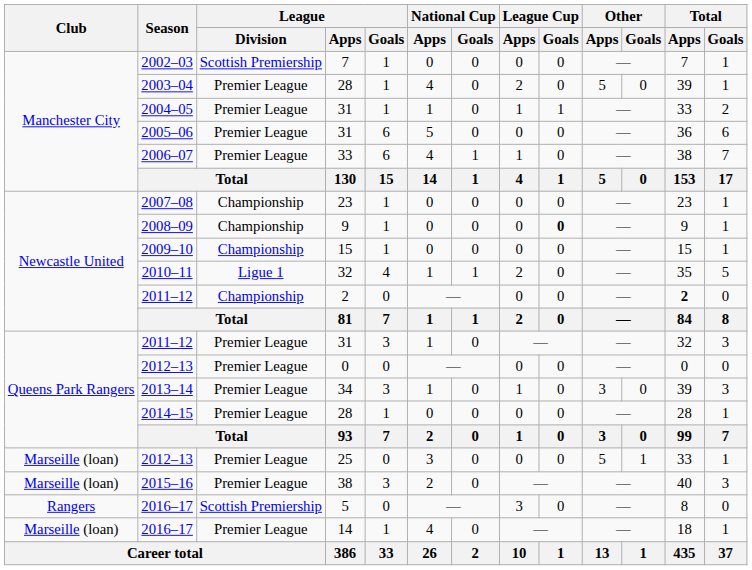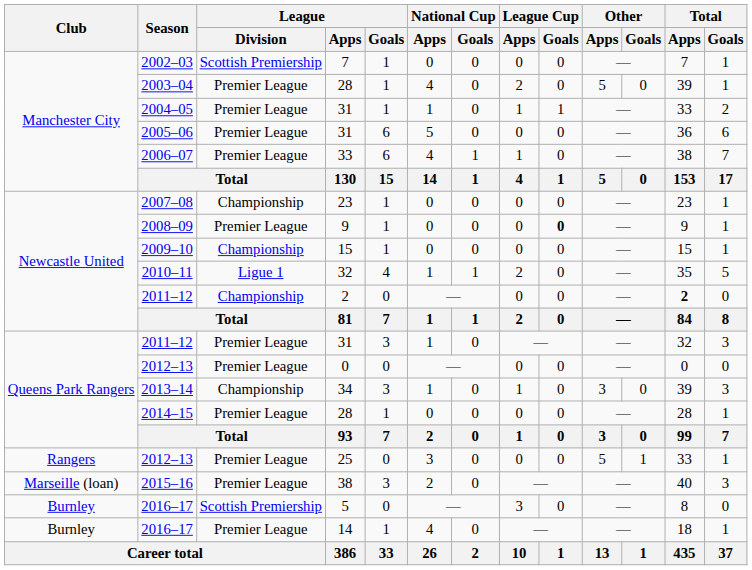 <table class=wikitable style=text-align:center>
 <tr>
 <th rowspan=2>Club</th>
 <th rowspan=2>Season</th>
 <th colspan=3>League</th>
 <th colspan=2>National Cup</th>
 <th colspan=2>League Cup</th>
 <th colspan=2>Other</th>
 <th colspan=2>Total</th>
 </tr>
 <tr>
 <th>Division</th>
 <th>Apps</th>
 <th>Goals</th>
 <th>Apps</th>
 <th>Goals</th>
 <th>Apps</th>
 <th>Goals</th>
 <th>Apps</th>
 <th>Goals</th>
 <th>Apps</th>
 <th>Goals</th>
 </tr>
 <tr>
 <td rowspan=6><a href='#'>Manchester City</a></td>
 <td><a href='#'>2002–03</a></td>
 <td><a href='#'>Scottish Premiership</a></td>
 <td>7</td>
 <td>1</td>
 <td>0</td>
 <td>0</td>
 <td>0</td>
 <td>0</td>
 <td colspan=2>—</td>
 <td>7</td>
 <td>1</td>
 </tr>
 <tr>
 <td><a href='#'>2003–04</a></td>
 <td>Premier League</td>
 <td>28</td>
 <td>1</td>
 <td>4</td>
 <td>0</td>
 <td>2</td>
 <td>0</td>
 <td>5</td>
 <td>0</td>
 <td>39</td>
 <td>1</td>
 </tr>
 <tr>
 <td><a href='#'>2004–05</a></td>
 <td>Premier League</td>
 <td>31</td>
 <td>1</td>
 <td>1</td>
 <td>0</td>
 <td>1</td>
 <td>1</td>
 <td colspan=2>—</td>
 <td>33</td>
 <td>2</td>
 </tr>
 <tr>
 <td><a href='#'>2005–06</a></td>
 <td>Premier League</td>
 <td>31</td>
 <td>6</td>
 <td>5</td>
 <td>0</td>
 <td>0</td>
 <td>0</td>
 <td colspan=2>—</td>
 <td>36</td>
 <td>6</td>
 </tr>
 <tr>
 <td><a href='#'>2006–07</a></td>
 <td>Premier League</td>
 <td>33</td>
 <td>6</td>
 <td>4</td>
 <td>1</td>
 <td>1</td>
 <td>0</td>
 <td colspan=2>—</td>
 <td>38</td>
 <td>7</td>
 </tr>
 <tr>
 <th colspan=2>Total</th>
 <th>130</th>
 <th>15</th>
 <th>14</th>
 <th>1</th>
 <th>4</th>
 <th>1</th>
 <th>5</th>
 <th>0</th>
 <th>153</th>
 <th>17</th>
 </tr>
 <tr>
 <td rowspan=6><a href='#'>Newcastle United</a></td>
 <td><a href='#'>2007–08</a></td>
 <td>Championship</td>
 <td>23</td>
 <td>1</td>
 <td>0</td>
 <td>0</td>
 <td>0</td>
 <td>0</td>
 <td colspan=2>—</td>
 <td>23</td>
 <td>1</td>
 </tr>
 <tr>
 <td><a href='#'>2008–09</a></td>
-<td>Championship</td>
+<td>Premier League</td>
 <td>9</td>
 <td>1</td>
 <td>0</td>
 <td>0</td>
 <td>0</td>
 <td><strong>0</strong></td>
 <td colspan=2>—</td>
 <td>9</td>
 <td>1</td>
 </tr>
 <tr>
 <td><a href='#'>2009–10</a></td>
 <td><a href='#'>Championship</a></td>
 <td>15</td>
 <td>1</td>
 <td>0</td>
 <td>0</td>
 <td>0</td>
 <td>0</td>
 <td colspan=2>—</td>
 <td>15</td>
 <td>1</td>
 </tr>
 <tr>
 <td><a href='#'>2010–11</a></td>
 <td><a href='#'>Ligue 1</a></td>
 <td>32</td>
 <td>4</td>
 <td>1</td>
 <td>1</td>
 <td>2</td>
 <td>0</td>
 <td colspan=2>—</td>
 <td>35</td>
 <td>5</td>
 </tr>
 <tr>
 <td><a href='#'>2011–12</a></td>
 <td><a href='#'>Championship</a></td>
 <td>2</td>
 <td>0</td>
 <td colspan=2>—</td>
 <td>0</td>
 <td>0</td>
 <td colspan=2>—</td>
 <td><strong>2</strong></td>
 <td>0</td>
 </tr>
 <tr>
 <th colspan=2>Total</th>
 <th>81</th>
 <th>7</th>
 <th>1</th>
 <th>1</th>
 <th>2</th>
 <th>0</th>
 <th colspan=2>—</th>
 <th>84</th>
 <th>8</th>
 </tr>
 <tr>
 <td rowspan=5><a href='#'>Queens Park Rangers</a></td>
 <td><a href='#'>2011–12</a></td>
 <td>Premier League</td>
 <td>31</td>
 <td>3</td>
 <td>1</td>
 <td>0</td>
 <td colspan=2>—</td>
 <td colspan=2>—</td>
 <td>32</td>
 <td>3</td>
 </tr>
 <tr>
 <td><a href='#'>2012–13</a></td>
 <td>Premier League</td>
 <td>0</td>
 <td>0</td>
 <td colspan=2>—</td>
 <td>0</td>
 <td>0</td>
 <td colspan=2>—</td>
 <td>0</td>
 <td>0</td>
 </tr>
 <tr>
 <td><a href='#'>2013–14</a></td>
-<td>Premier League</td>
+<td>Championship</td>
 <td>34</td>
 <td>3</td>
 <td>1</td>
 <td>0</td>
 <td>1</td>
 <td>0</td>
 <td>3</td>
 <td>0</td>
 <td>39</td>
 <td>3</td>
 </tr>
 <tr>
 <td><a href='#'>2014–15</a></td>
 <td>Premier League</td>
 <td>28</td>
 <td>1</td>
 <td>0</td>
 <td>0</td>
 <td>0</td>
 <td>0</td>
 <td colspan=2>—</td>
 <td>28</td>
 <td>1</td>
 </tr>
 <tr>
 <th colspan=2>Total</th>
 <th>93</th>
 <th>7</th>
 <th>2</th>
 <th>0</th>
 <th>1</th>
 <th>0</th>
 <th>3</th>
 <th>0</th>
 <th>99</th>
 <th>7</th>
 </tr>
 <tr>
-<td><a href='#'>Marseille</a> (loan)</td>
+<td><a href='#'>Rangers</a></td>
 <td><a href='#'>2012–13</a></td>
 <td>Premier League</td>
 <td>25</td>
 <td>0</td>
 <td>3</td>
 <td>0</td>
 <td>0</td>
 <td>0</td>
 <td>5</td>
 <td>1</td>
 <td>33</td>
 <td>1</td>
 </tr>
 <tr>
 <td><a href='#'>Marseille</a> (loan)</td>
 <td><a href='#'>2015–16</a></td>
 <td>Premier League</td>
 <td>38</td>
 <td>3</td>
 <td>2</td>
 <td>0</td>
 <td colspan=2>—</td>
 <td colspan=2>—</td>
 <td>40</td>
 <td>3</td>
 </tr>
 <tr>
-<td><a href='#'>Rangers</a></td>
+<td><a href='#'>Burnley</a></td>
 <td><a href='#'>2016–17</a></td>
 <td><a href='#'>Scottish Premiership</a></td>
 <td>5</td>
 <td>0</td>
 <td colspan=2>—</td>
 <td>3</td>
 <td>0</td>
 <td colspan=2>—</td>
 <td>8</td>
 <td>0</td>
 </tr>
 <tr>
-<td><a href='#'>Marseille</a> (loan)</td>
+<td>Burnley</td>
 <td><a href='#'>2016–17</a></td>
 <td>Premier League</td>
 <td>14</td>
 <td>1</td>
 <td>4</td>
 <td>0</td>
 <td colspan=2>—</td>
 <td colspan=2>—</td>
 <td>18</td>
 <td>1</td>
 </tr>
 <tr>
 <th colspan=3>Career total</th>
 <th>386</th>
 <th>33</th>
 <th>26</th>
 <th>2</th>
 <th>10</th>
 <th>1</th>
 <th>13</th>
 <th>1</th>
 <th>435</th>
 <th>37</th>
 </tr>
 </table>
